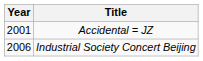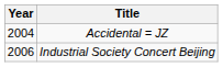 <table class="wikitable" style="text-align:center">
 <tr>
 <th>Year</th>
 <th>Title</th>
 </tr>
 <tr>
-<td>2001</td>
+<td>2004</td>
 <td><em>Accidental = JZ</em></td>
 </tr>
 <tr>
 <td>2006</td>
 <td><em>Industrial Society Concert Beijing</em></td>
 </tr>
 </table>
